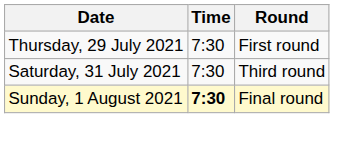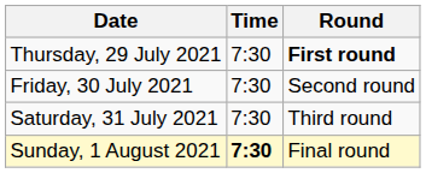 <table class="wikitable">
 <tr>
 <th>Date</th>
 <th>Time</th>
 <th>Round</th>
 </tr>
 <tr>
 <td>Thursday, 29 July 2021</td>
 <td>7:30</td>
-<td>First round</td>
+<td><strong>First round</strong></td>
+</tr>
+<tr>
+<td>Friday, 30 July 2021</td>
+<td>7:30</td>
+<td>Second round</td>
 </tr>
 <tr>
 <td>Saturday, 31 July 2021</td>
 <td>7:30</td>
 <td>Third round</td>
 </tr>
 <tr style=background:lemonchiffon>
 <td>Sunday, 1 August 2021</td>
 <td><strong>7:30</strong></td>
 <td>Final round</td>
 </tr>
 </table>
